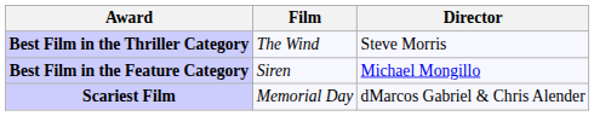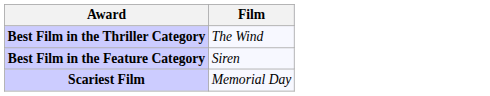 <table class="wikitable sortable">
 <tr style=background:#ccccff>
 <th>Award</th>
 <th>Film</th>
-<th>Director</th>
 </tr>
 <tr>
 <th style="background: #ccccff;">Best Film in the Thriller Category</th>
 <td style="background: #f7f8ff; white-space: nowrap;"><em>The Wind</em></td>
-<td style="background: #f7f8ff; white-space: nowrap;">Steve Morris</td>
 </tr>
 <tr>
 <th style="background: #ccccff;">Best Film in the Feature Category</th>
 <td style="background: #f7f8ff; white-space: nowrap;"><em>Siren</em></td>
-<td style="background: #f7f8ff; white-space: nowrap;"><a href='#'>Michael Mongillo</a></td>
 </tr>
 <tr>
 <th style="background: #ccccff;">Scariest Film</th>
 <td style="background: #f7f8ff; white-space: nowrap;"><em>Memorial Day</em></td>
-<td style="background: #f7f8ff; white-space: nowrap;">dMarcos Gabriel & Chris Alender</td>
 </tr>
 </table>
